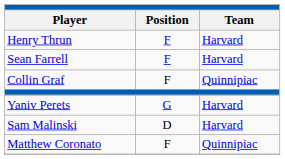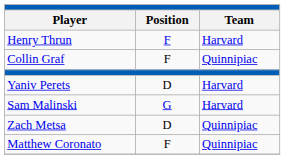 <table class="wikitable" width=40%>
 <tr>
 <th style="color:white; background:#005EB8" colspan=3><a href='#'></a></th>
 </tr>
 <tr>
 <th>Player</th>
 <th>Position</th>
 <th>Team</th>
 </tr>
 <tr>
 <td><a href='#'>Henry Thrun</a></td>
 <td align=center><a href='#'>F</a></td>
 <td><a href='#'>Harvard</a></td>
 </tr>
 <tr>
-<td><a href='#'>Sean Farrell</a></td>
-<td align=center><a href='#'>F</a></td>
-<td><a href='#'>Harvard</a></td>
-</tr>
-<tr>
 <td><a href='#'>Collin Graf</a></td>
 <td align=center>F</td>
 <td><a href='#'>Quinnipiac</a></td>
 </tr>
 <tr>
 <th style="color:white; background:#005EB8" colspan=3></th>
 </tr>
 <tr>
 <td><a href='#'>Yaniv Perets</a></td>
+<td align=center>D</td>
+<td><a href='#'>Harvard</a></td>
+</tr>
+<tr>
+<td><a href='#'>Sam Malinski</a></td>
 <td align=center><a href='#'>G</a></td>
 <td><a href='#'>Harvard</a></td>
 </tr>
 <tr>
-<td><a href='#'>Sam Malinski</a></td>
+<td><a href='#'>Zach Metsa</a></td>
 <td align=center>D</td>
-<td><a href='#'>Harvard</a></td>
+<td><a href='#'>Quinnipiac</a></td>
 </tr>
 <tr>
 <td><a href='#'>Matthew Coronato</a></td>
 <td align=center>F</td>
 <td><a href='#'>Quinnipiac</a></td>
 </tr>
 <tr>
 </tr>
 </table>
